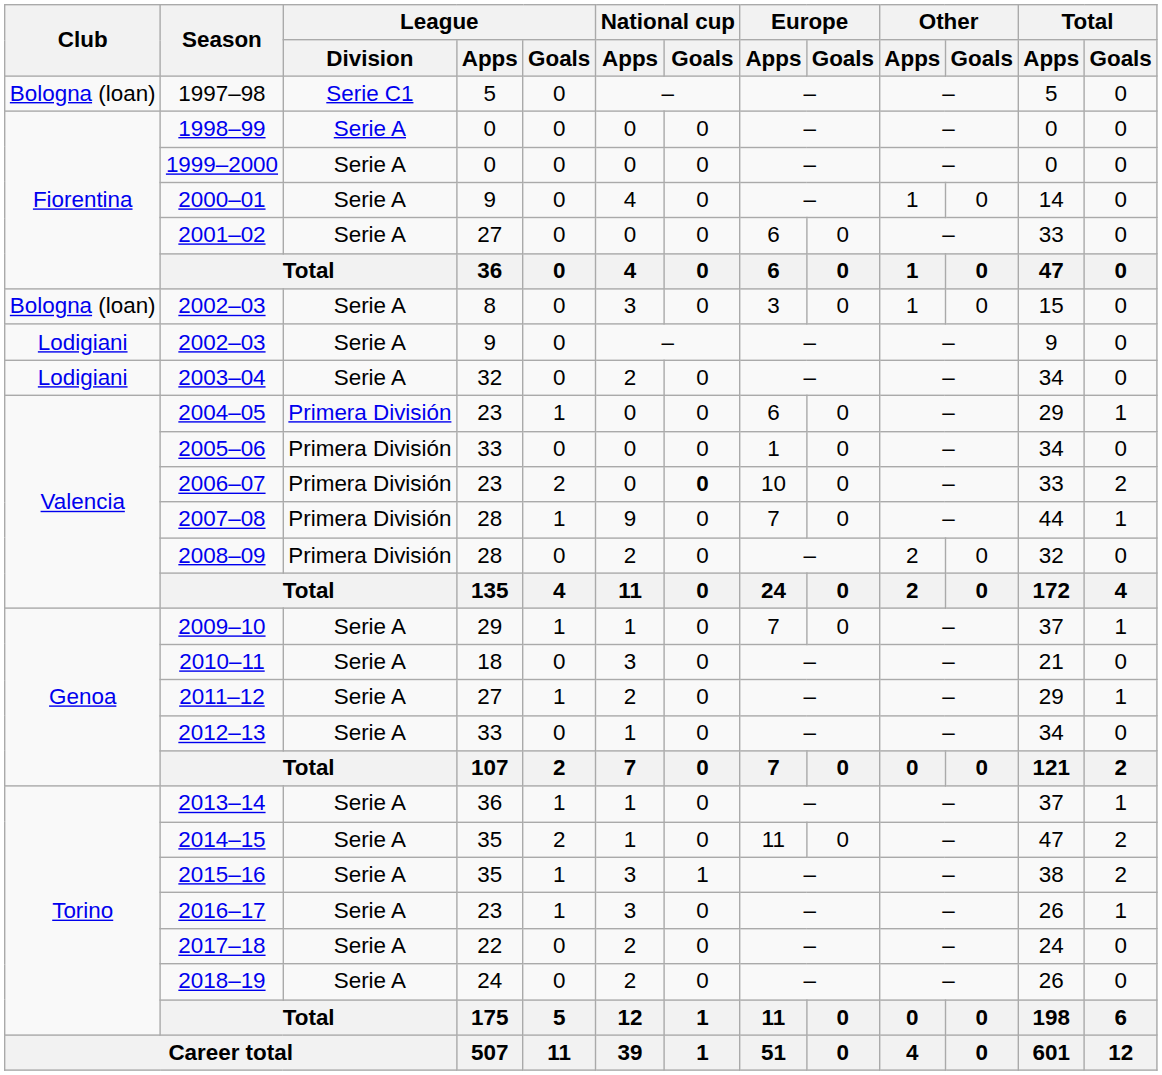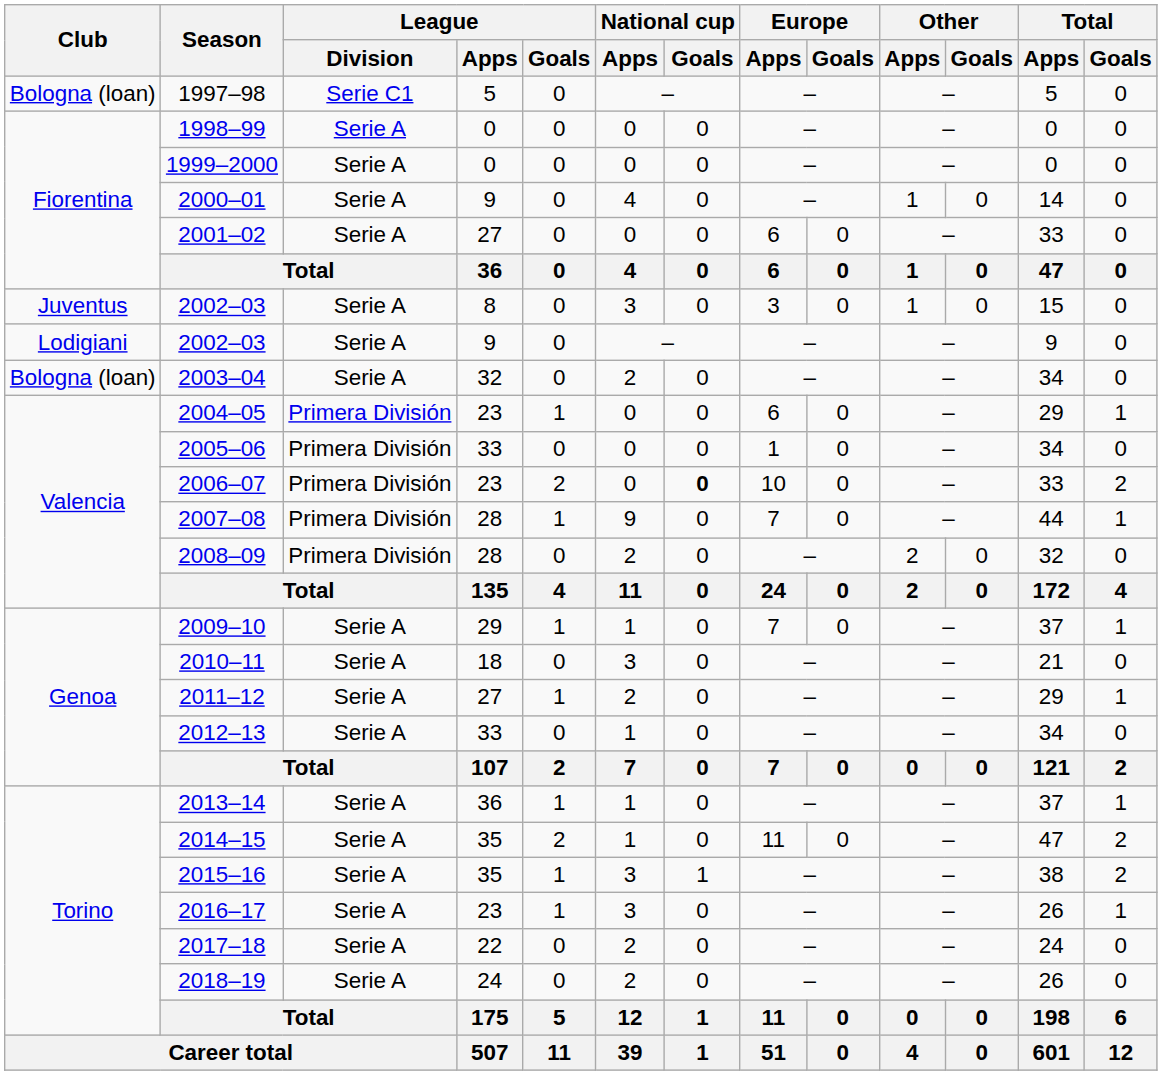 <table class="wikitable" style="text-align:center">
 <tr>
 <th rowspan="2">Club</th>
 <th rowspan="2">Season</th>
 <th colspan="3">League</th>
 <th colspan="2">National cup</th>
 <th colspan="2">Europe</th>
 <th colspan="2">Other</th>
 <th colspan="2">Total</th>
 </tr>
 <tr>
 <th>Division</th>
 <th>Apps</th>
 <th>Goals</th>
 <th>Apps</th>
 <th>Goals</th>
 <th>Apps</th>
 <th>Goals</th>
 <th>Apps</th>
 <th>Goals</th>
 <th>Apps</th>
 <th>Goals</th>
 </tr>
 <tr>
 <td><a href='#'>Bologna</a> (loan)</td>
 <td>1997–98</td>
 <td><a href='#'>Serie C1</a></td>
 <td>5</td>
 <td>0</td>
 <td colspan="2">–</td>
 <td colspan="2">–</td>
 <td colspan="2">–</td>
 <td>5</td>
 <td>0</td>
 </tr>
 <tr>
 <td rowspan="5"><a href='#'>Fiorentina</a></td>
 <td><a href='#'>1998–99</a></td>
 <td><a href='#'>Serie A</a></td>
 <td>0</td>
 <td>0</td>
 <td>0</td>
 <td>0</td>
 <td colspan="2">–</td>
 <td colspan="2">–</td>
 <td>0</td>
 <td>0</td>
 </tr>
 <tr>
 <td><a href='#'>1999–2000</a></td>
 <td>Serie A</td>
 <td>0</td>
 <td>0</td>
 <td>0</td>
 <td>0</td>
 <td colspan="2">–</td>
 <td colspan="2">–</td>
 <td>0</td>
 <td>0</td>
 </tr>
 <tr>
 <td><a href='#'>2000–01</a></td>
 <td>Serie A</td>
 <td>9</td>
 <td>0</td>
 <td>4</td>
 <td>0</td>
 <td colspan="2">–</td>
 <td>1</td>
 <td>0</td>
 <td>14</td>
 <td>0</td>
 </tr>
 <tr>
 <td><a href='#'>2001–02</a></td>
 <td>Serie A</td>
 <td>27</td>
 <td>0</td>
 <td>0</td>
 <td>0</td>
 <td>6</td>
 <td>0</td>
 <td colspan="2">–</td>
 <td>33</td>
 <td>0</td>
 </tr>
 <tr>
 <th colspan="2">Total</th>
 <th>36</th>
 <th>0</th>
 <th>4</th>
 <th>0</th>
 <th>6</th>
 <th>0</th>
 <th>1</th>
 <th>0</th>
 <th>47</th>
 <th>0</th>
 </tr>
 <tr>
-<td><a href='#'>Bologna</a> (loan)</td>
+<td><a href='#'>Juventus</a></td>
 <td><a href='#'>2002–03</a></td>
 <td>Serie A</td>
 <td>8</td>
 <td>0</td>
 <td>3</td>
 <td>0</td>
 <td>3</td>
 <td>0</td>
 <td>1</td>
 <td>0</td>
 <td>15</td>
 <td>0</td>
 </tr>
 <tr>
 <td><a href='#'>Lodigiani</a></td>
 <td><a href='#'>2002–03</a></td>
 <td>Serie A</td>
 <td>9</td>
 <td>0</td>
 <td colspan="2">–</td>
 <td colspan="2">–</td>
 <td colspan="2">–</td>
 <td>9</td>
 <td>0</td>
 </tr>
 <tr>
-<td><a href='#'>Lodigiani</a></td>
+<td><a href='#'>Bologna</a> (loan)</td>
 <td><a href='#'>2003–04</a></td>
 <td>Serie A</td>
 <td>32</td>
 <td>0</td>
 <td>2</td>
 <td>0</td>
 <td colspan="2">–</td>
 <td colspan="2">–</td>
 <td>34</td>
 <td>0</td>
 </tr>
 <tr>
 <td rowspan="6"><a href='#'>Valencia</a></td>
 <td><a href='#'>2004–05</a></td>
 <td><a href='#'>Primera División</a></td>
 <td>23</td>
 <td>1</td>
 <td>0</td>
 <td>0</td>
 <td>6</td>
 <td>0</td>
 <td colspan="2">–</td>
 <td>29</td>
 <td>1</td>
 </tr>
 <tr>
 <td><a href='#'>2005–06</a></td>
 <td>Primera División</td>
 <td>33</td>
 <td>0</td>
 <td>0</td>
 <td>0</td>
 <td>1</td>
 <td>0</td>
 <td colspan="2">–</td>
 <td>34</td>
 <td>0</td>
 </tr>
 <tr>
 <td><a href='#'>2006–07</a></td>
 <td>Primera División</td>
 <td>23</td>
 <td>2</td>
 <td>0</td>
 <td><strong>0</strong></td>
 <td>10</td>
 <td>0</td>
 <td colspan="2">–</td>
 <td>33</td>
 <td>2</td>
 </tr>
 <tr>
 <td><a href='#'>2007–08</a></td>
 <td>Primera División</td>
 <td>28</td>
 <td>1</td>
 <td>9</td>
 <td>0</td>
 <td>7</td>
 <td>0</td>
 <td colspan="2">–</td>
 <td>44</td>
 <td>1</td>
 </tr>
 <tr>
 <td><a href='#'>2008–09</a></td>
 <td>Primera División</td>
 <td>28</td>
 <td>0</td>
 <td>2</td>
 <td>0</td>
 <td colspan="2">–</td>
 <td>2</td>
 <td>0</td>
 <td>32</td>
 <td>0</td>
 </tr>
 <tr>
 <th colspan="2">Total</th>
 <th>135</th>
 <th>4</th>
 <th>11</th>
 <th>0</th>
 <th>24</th>
 <th>0</th>
 <th>2</th>
 <th>0</th>
 <th>172</th>
 <th>4</th>
 </tr>
 <tr>
 <td rowspan="5"><a href='#'>Genoa</a></td>
 <td><a href='#'>2009–10</a></td>
 <td>Serie A</td>
 <td>29</td>
 <td>1</td>
 <td>1</td>
 <td>0</td>
 <td>7</td>
 <td>0</td>
 <td colspan="2">–</td>
 <td>37</td>
 <td>1</td>
 </tr>
 <tr>
 <td><a href='#'>2010–11</a></td>
 <td>Serie A</td>
 <td>18</td>
 <td>0</td>
 <td>3</td>
 <td>0</td>
 <td colspan="2">–</td>
 <td colspan="2">–</td>
 <td>21</td>
 <td>0</td>
 </tr>
 <tr>
 <td><a href='#'>2011–12</a></td>
 <td>Serie A</td>
 <td>27</td>
 <td>1</td>
 <td>2</td>
 <td>0</td>
 <td colspan="2">–</td>
 <td colspan="2">–</td>
 <td>29</td>
 <td>1</td>
 </tr>
 <tr>
 <td><a href='#'>2012–13</a></td>
 <td>Serie A</td>
 <td>33</td>
 <td>0</td>
 <td>1</td>
 <td>0</td>
 <td colspan="2">–</td>
 <td colspan="2">–</td>
 <td>34</td>
 <td>0</td>
 </tr>
 <tr>
 <th colspan="2">Total</th>
 <th>107</th>
 <th>2</th>
 <th>7</th>
 <th>0</th>
 <th>7</th>
 <th>0</th>
 <th>0</th>
 <th>0</th>
 <th>121</th>
 <th>2</th>
 </tr>
 <tr>
 <td rowspan="7"><a href='#'>Torino</a></td>
 <td><a href='#'>2013–14</a></td>
 <td>Serie A</td>
 <td>36</td>
 <td>1</td>
 <td>1</td>
 <td>0</td>
 <td colspan="2">–</td>
 <td colspan="2">–</td>
 <td>37</td>
 <td>1</td>
 </tr>
 <tr>
 <td><a href='#'>2014–15</a></td>
 <td>Serie A</td>
 <td>35</td>
 <td>2</td>
 <td>1</td>
 <td>0</td>
 <td>11</td>
 <td>0</td>
 <td colspan="2">–</td>
 <td>47</td>
 <td>2</td>
 </tr>
 <tr>
 <td><a href='#'>2015–16</a></td>
 <td>Serie A</td>
 <td>35</td>
 <td>1</td>
 <td>3</td>
 <td>1</td>
 <td colspan="2">–</td>
 <td colspan="2">–</td>
 <td>38</td>
 <td>2</td>
 </tr>
 <tr>
 <td><a href='#'>2016–17</a></td>
 <td>Serie A</td>
 <td>23</td>
 <td>1</td>
 <td>3</td>
 <td>0</td>
 <td colspan="2">–</td>
 <td colspan="2">–</td>
 <td>26</td>
 <td>1</td>
 </tr>
 <tr>
 <td><a href='#'>2017–18</a></td>
 <td>Serie A</td>
 <td>22</td>
 <td>0</td>
 <td>2</td>
 <td>0</td>
 <td colspan="2">–</td>
 <td colspan="2">–</td>
 <td>24</td>
 <td>0</td>
 </tr>
 <tr>
 <td><a href='#'>2018–19</a></td>
 <td>Serie A</td>
 <td>24</td>
 <td>0</td>
 <td>2</td>
 <td>0</td>
 <td colspan="2">–</td>
 <td colspan="2">–</td>
 <td>26</td>
 <td>0</td>
 </tr>
 <tr>
 <th colspan="2">Total</th>
 <th>175</th>
 <th>5</th>
 <th>12</th>
 <th>1</th>
 <th>11</th>
 <th>0</th>
 <th>0</th>
 <th>0</th>
 <th>198</th>
 <th>6</th>
 </tr>
 <tr>
 <th colspan="3">Career total</th>
 <th>507</th>
 <th>11</th>
 <th>39</th>
 <th>1</th>
 <th>51</th>
 <th>0</th>
 <th>4</th>
 <th>0</th>
 <th>601</th>
 <th>12</th>
 </tr>
 </table>
